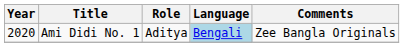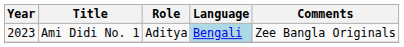 <table class="wikitable">
 <tr>
 <th>Year</th>
 <th>Title</th>
 <th>Role</th>
 <th>Language</th>
 <th>Comments</th>
 </tr>
 <tr>
-<td>2020</td>
+<td>2023</td>
 <td>Ami Didi No. 1</td>
 <td>Aditya</td>
 <td style="background: lightblue;"><a href='#'>Bengali</a></td>
 <td>Zee Bangla Originals</td>
 </tr>
 <tr>
 </tr>
 </table>
